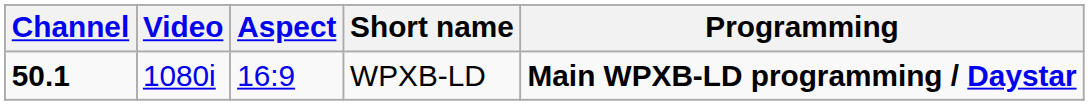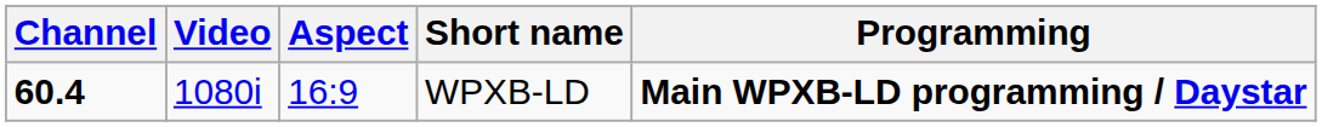 <table class="wikitable">
 <tr>
 <th><a href='#'>Channel</a></th>
 <th><a href='#'>Video</a></th>
 <th><a href='#'>Aspect</a></th>
 <th>Short name</th>
 <th>Programming</th>
 </tr>
 <tr>
-<td><strong>50.1</strong></td>
+<td><strong>60.4</strong></td>
 <td><a href='#'>1080i</a></td>
 <td><a href='#'>16:9</a></td>
 <td>WPXB-LD</td>
 <td><strong>Main WPXB-LD programming / <a href='#'>Daystar</a></strong></td>
 </tr>
 </table>
